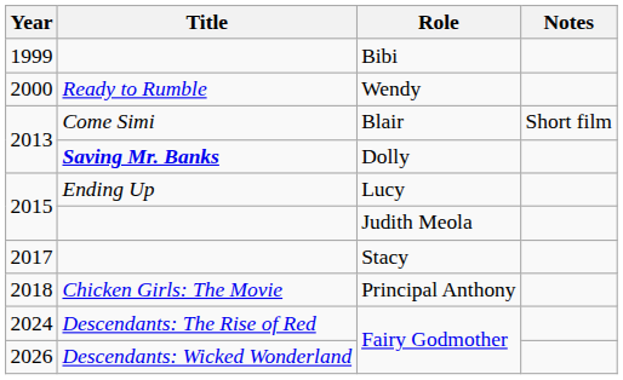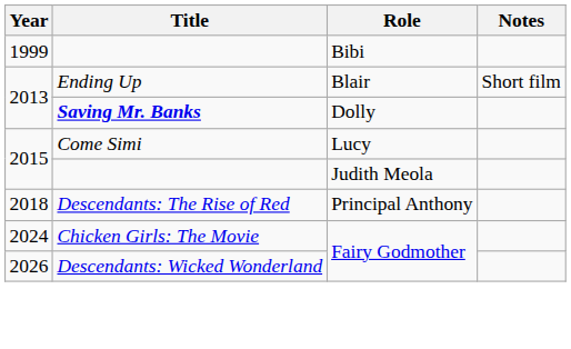 <table class="wikitable sortable">
 <tr>
 <th>Year</th>
 <th>Title</th>
 <th>Role</th>
 <th class="unsortable">Notes</th>
 </tr>
 <tr>
 <td>1999</td>
 <td><em></em></td>
 <td>Bibi</td>
 <td></td>
 </tr>
 <tr>
-<td>2000</td>
-<td><em><a href='#'>Ready to Rumble</a></em></td>
-<td>Wendy</td>
-<td></td>
-</tr>
-<tr>
 <td rowspan="2">2013</td>
-<td><em>Come Simi</em></td>
+<td><em>Ending Up</em></td>
 <td>Blair</td>
 <td>Short film</td>
 </tr>
 <tr>
 <td><strong><em><a href='#'>Saving Mr. Banks</a></em></strong></td>
 <td>Dolly</td>
 <td></td>
 </tr>
 <tr>
 <td rowspan="2">2015</td>
-<td><em>Ending Up</em></td>
+<td><em>Come Simi</em></td>
 <td>Lucy</td>
 <td></td>
 </tr>
 <tr>
 <td><em></em></td>
 <td>Judith Meola</td>
 <td></td>
 </tr>
 <tr>
-<td>2017</td>
-<td><em></em></td>
-<td>Stacy</td>
-<td></td>
-</tr>
-<tr>
 <td>2018</td>
-<td><em><a href='#'>Chicken Girls: The Movie</a></em></td>
+<td><em><a href='#'>Descendants: The Rise of Red</a></em></td>
 <td>Principal Anthony</td>
 <td></td>
 </tr>
 <tr>
 <td>2024</td>
-<td><em><a href='#'>Descendants: The Rise of Red</a></em></td>
+<td><em><a href='#'>Chicken Girls: The Movie</a></em></td>
 <td rowspan="2"><a href='#'>Fairy Godmother</a></td>
 <td></td>
 </tr>
 <tr>
 <td>2026</td>
 <td><em><a href='#'>Descendants: Wicked Wonderland</a></em></td>
 <td></td>
 </tr>
 </table>
